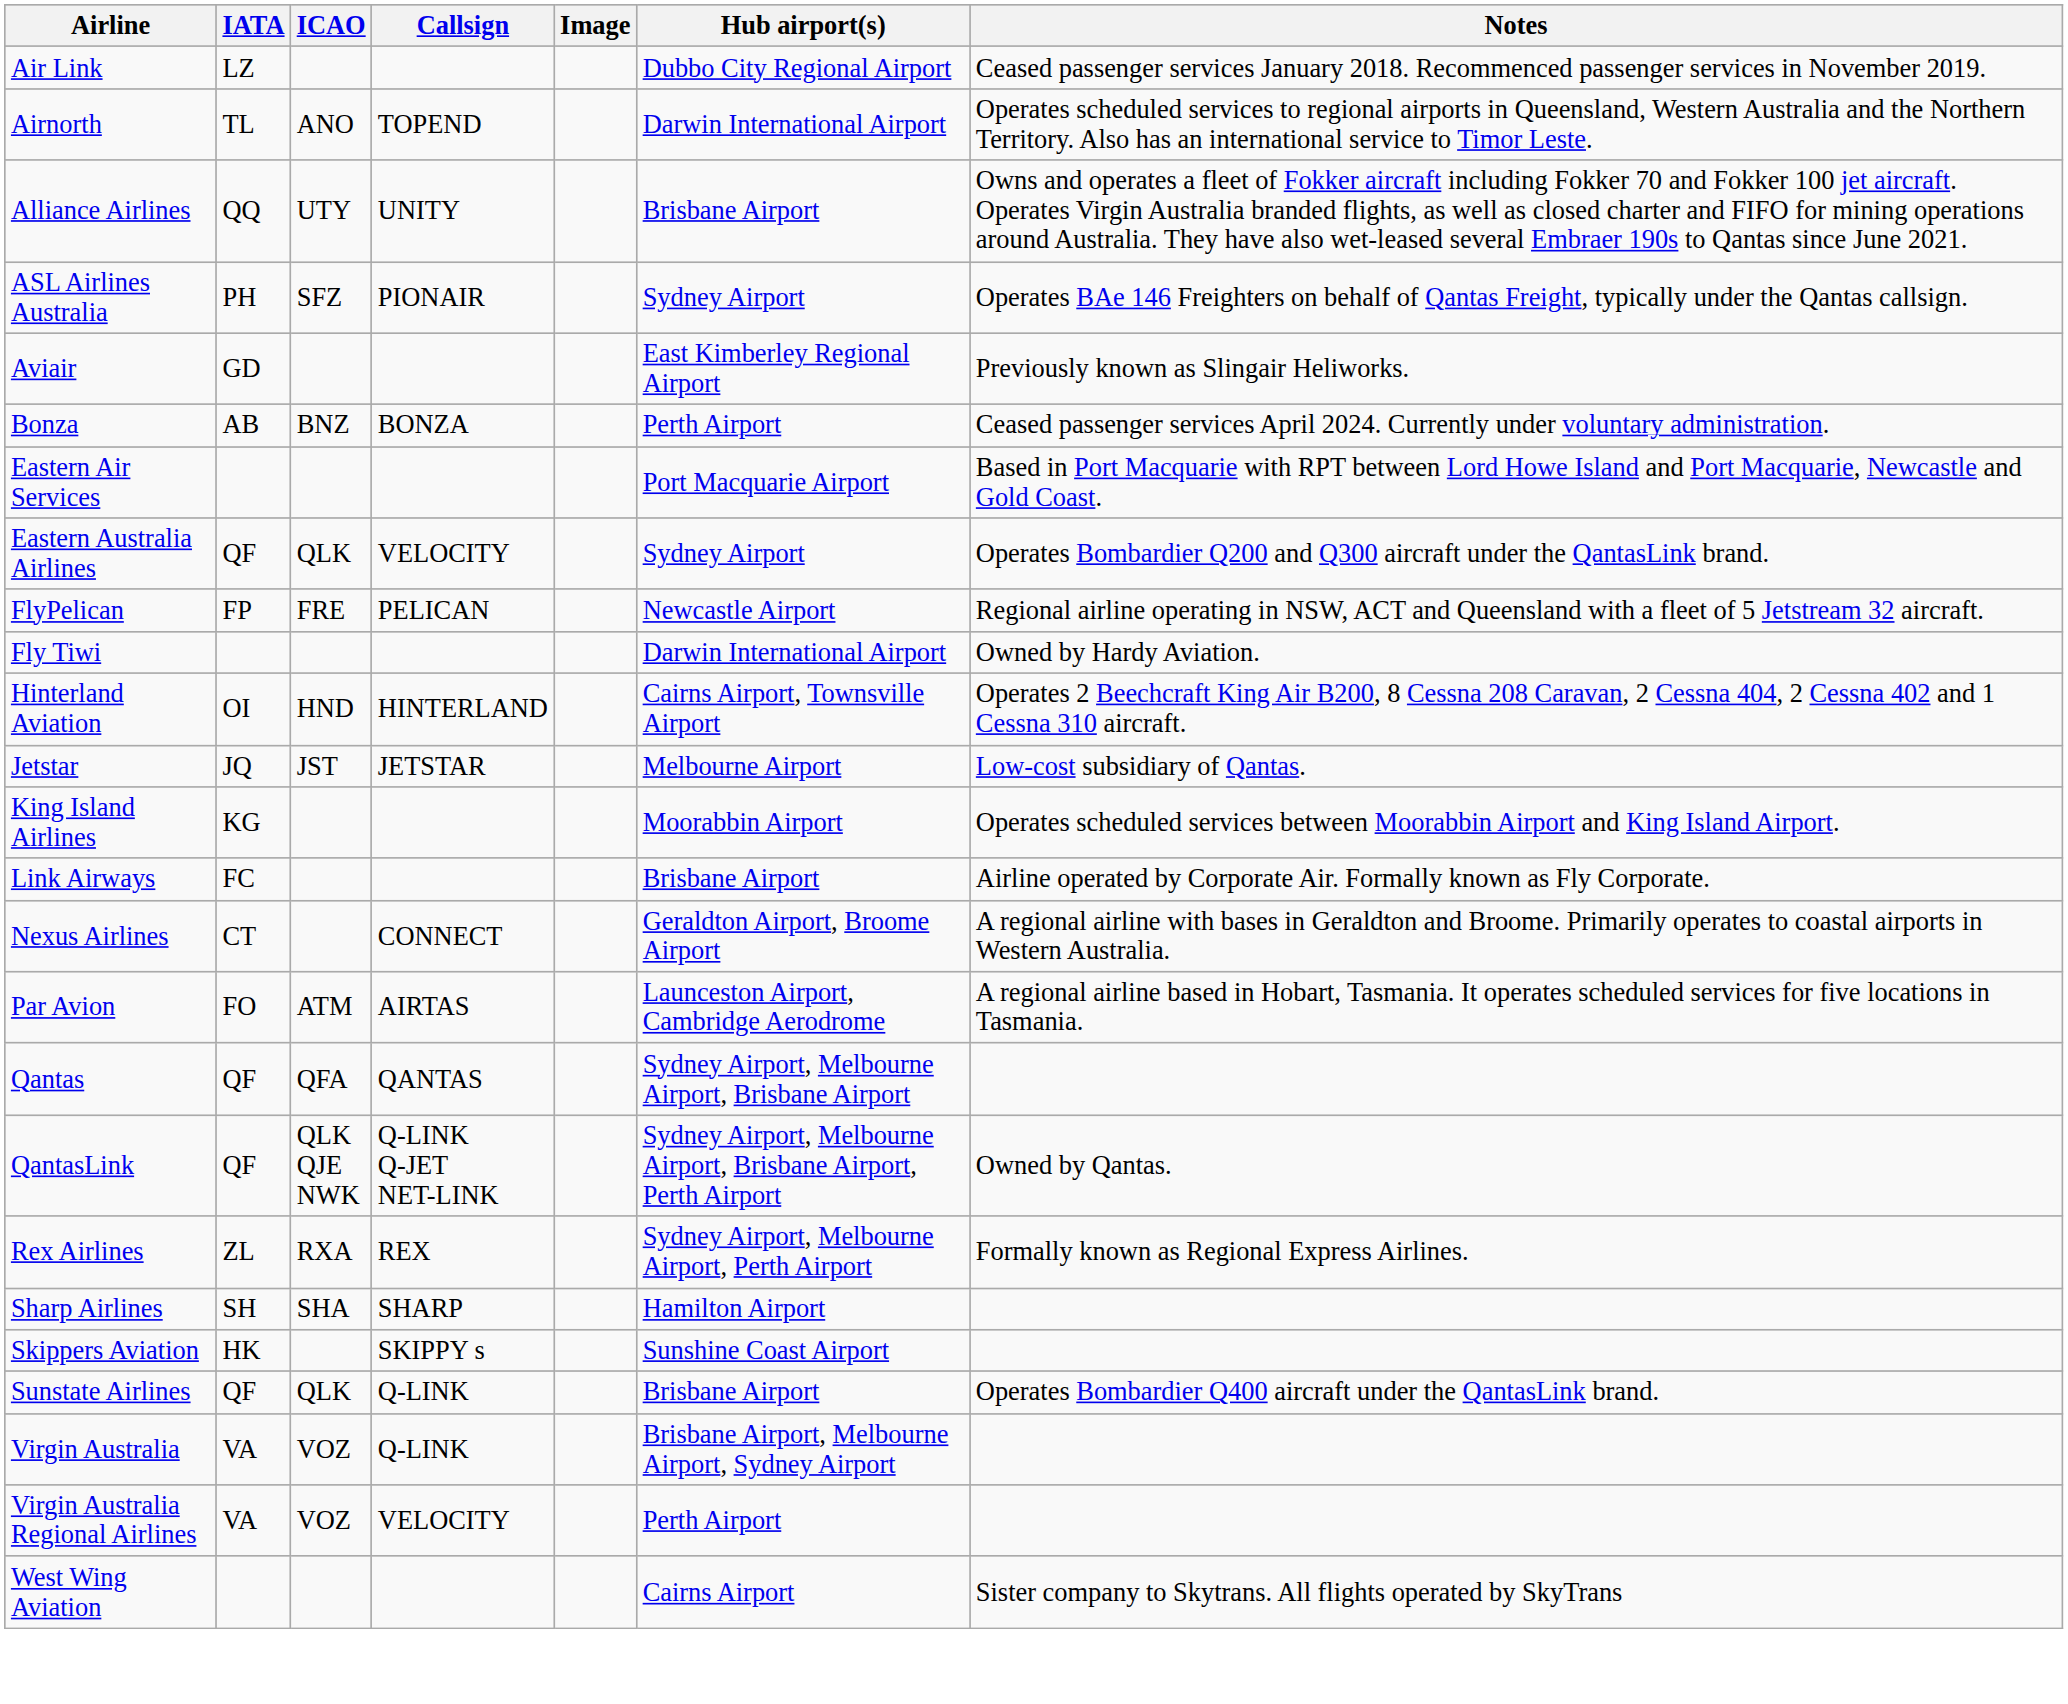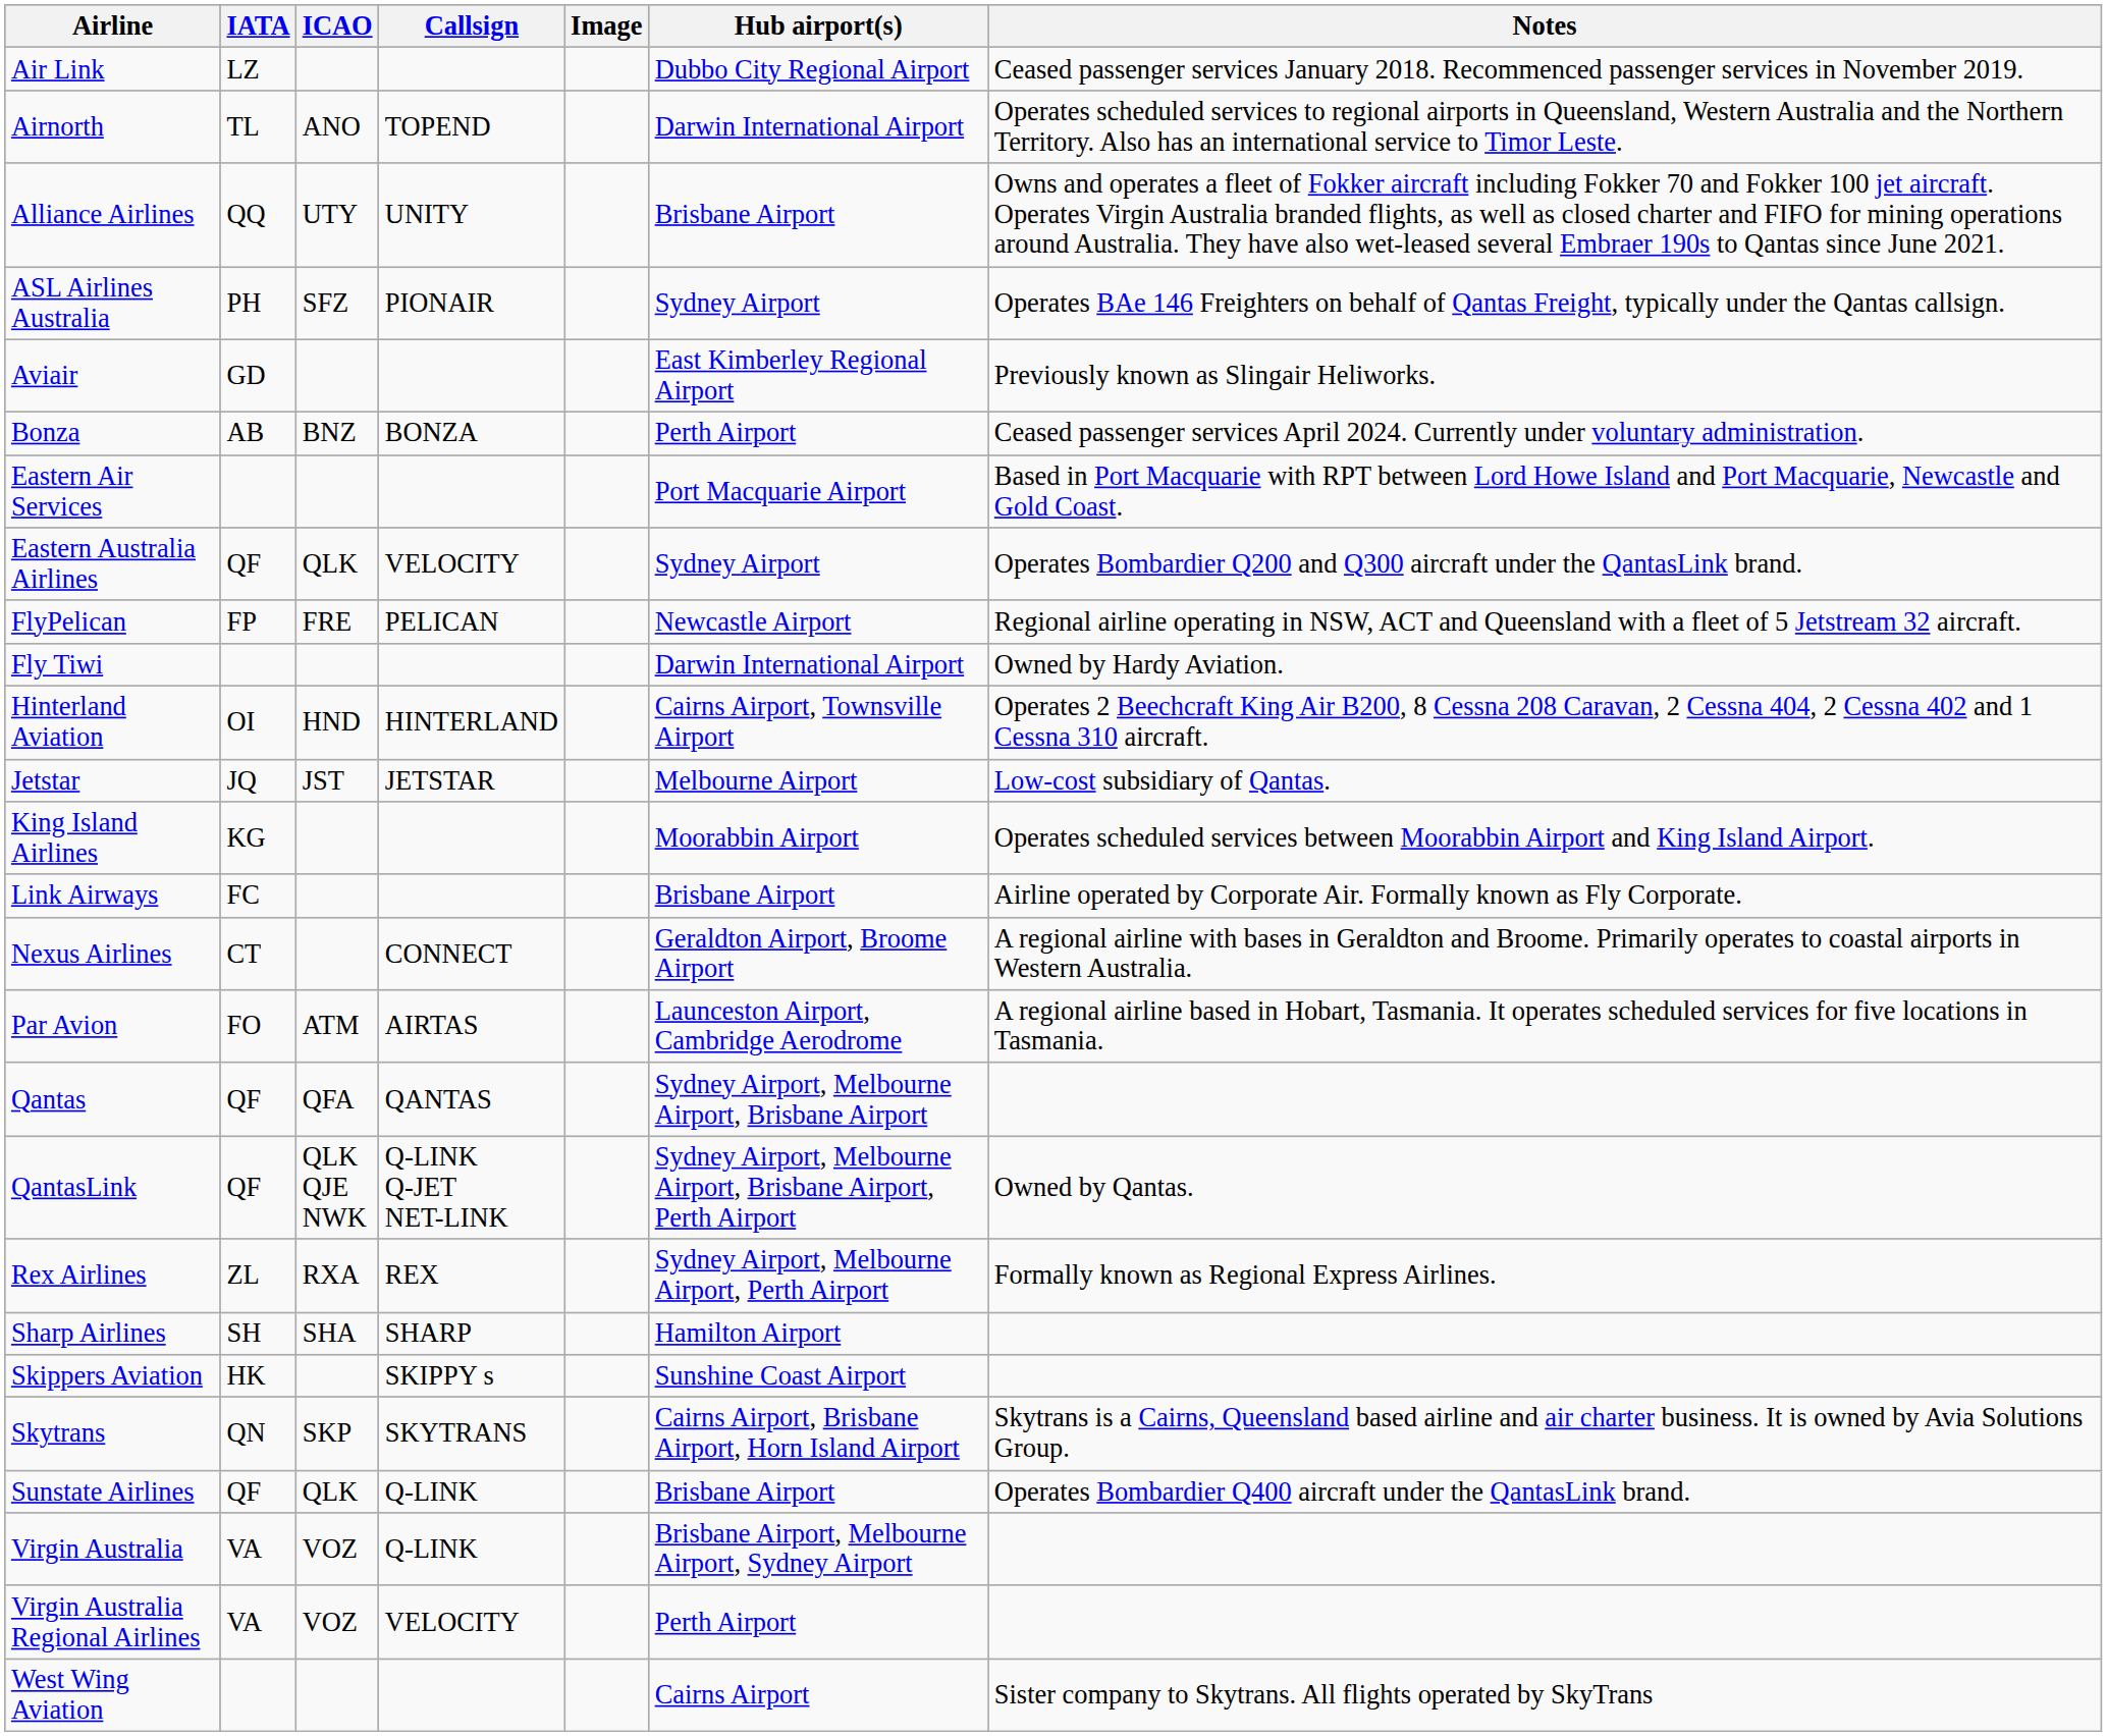 <table class="wikitable sortable">
 <tr>
 <th>Airline</th>
 <th><a href='#'>IATA</a></th>
 <th><a href='#'>ICAO</a></th>
 <th><a href='#'>Callsign</a></th>
 <th>Image</th>
 <th>Hub airport(s)</th>
 <th class="unsortable">Notes</th>
 </tr>
 <tr>
 <td><a href='#'>Air Link</a></td>
 <td>LZ</td>
 <td></td>
 <td></td>
 <td></td>
 <td><a href='#'>Dubbo City Regional Airport</a></td>
 <td>Ceased passenger services January 2018. Recommenced passenger services in November 2019.</td>
 </tr>
 <tr>
 <td><a href='#'>Airnorth</a></td>
 <td>TL</td>
 <td>ANO</td>
 <td>TOPEND</td>
 <td></td>
 <td><a href='#'>Darwin International Airport</a></td>
 <td>Operates scheduled services to regional airports in Queensland, Western Australia and the Northern Territory. Also has an international service to <a href='#'>Timor Leste</a>.</td>
 </tr>
 <tr>
 <td><a href='#'>Alliance Airlines</a></td>
 <td>QQ</td>
 <td>UTY</td>
 <td>UNITY</td>
 <td></td>
 <td><a href='#'>Brisbane Airport</a></td>
 <td>Owns and operates a fleet of <a href='#'>Fokker aircraft</a> including Fokker 70 and Fokker 100 <a href='#'>jet aircraft</a>. Operates Virgin Australia branded flights, as well as closed charter and FIFO for mining operations around Australia. They have also wet-leased several <a href='#'>Embraer 190s</a> to Qantas since June 2021.</td>
 </tr>
 <tr>
 <td><a href='#'>ASL Airlines Australia</a></td>
 <td>PH</td>
 <td>SFZ</td>
 <td>PIONAIR</td>
 <td></td>
 <td><a href='#'>Sydney Airport</a></td>
 <td>Operates <a href='#'>BAe 146</a> Freighters on behalf of <a href='#'>Qantas Freight</a>, typically under the Qantas callsign.</td>
 </tr>
 <tr>
 <td><a href='#'>Aviair</a></td>
 <td>GD</td>
 <td></td>
 <td></td>
 <td></td>
 <td><a href='#'>East Kimberley Regional Airport</a></td>
 <td>Previously known as Slingair Heliworks.</td>
 </tr>
 <tr>
 <td><a href='#'>Bonza</a></td>
 <td>AB</td>
 <td>BNZ</td>
 <td>BONZA</td>
 <td></td>
 <td><a href='#'>Perth Airport</a></td>
 <td>Ceased passenger services April 2024. Currently under <a href='#'>voluntary administration</a>.</td>
 </tr>
 <tr>
 <td><a href='#'>Eastern Air Services</a></td>
 <td></td>
 <td></td>
 <td></td>
 <td></td>
 <td><a href='#'>Port Macquarie Airport</a></td>
 <td>Based in <a href='#'>Port Macquarie</a> with RPT between <a href='#'>Lord Howe Island</a> and <a href='#'>Port Macquarie</a>, <a href='#'>Newcastle</a> and <a href='#'>Gold Coast</a>.</td>
 </tr>
 <tr>
 <td><a href='#'>Eastern Australia Airlines</a></td>
 <td>QF</td>
 <td>QLK</td>
 <td>VELOCITY</td>
 <td></td>
 <td><a href='#'>Sydney Airport</a></td>
 <td>Operates <a href='#'>Bombardier Q200</a> and <a href='#'>Q300</a> aircraft under the <a href='#'>QantasLink</a> brand.</td>
 </tr>
 <tr>
 <td><a href='#'>FlyPelican</a></td>
 <td>FP</td>
 <td>FRE</td>
 <td>PELICAN</td>
 <td></td>
 <td><a href='#'>Newcastle Airport</a></td>
 <td>Regional airline operating in NSW, ACT and Queensland with a fleet of 5 <a href='#'>Jetstream 32</a> aircraft.</td>
 </tr>
 <tr>
 <td><a href='#'>Fly Tiwi</a></td>
 <td></td>
 <td></td>
 <td></td>
 <td></td>
 <td><a href='#'>Darwin International Airport</a></td>
 <td>Owned by Hardy Aviation.</td>
 </tr>
 <tr>
 <td><a href='#'>Hinterland Aviation</a></td>
 <td>OI</td>
 <td>HND</td>
 <td>HINTERLAND</td>
 <td></td>
 <td><a href='#'>Cairns Airport</a>, <a href='#'>Townsville Airport</a></td>
 <td>Operates 2 <a href='#'>Beechcraft King Air B200</a>, 8 <a href='#'>Cessna 208 Caravan</a>, 2 <a href='#'>Cessna 404</a>, 2 <a href='#'>Cessna 402</a> and 1 <a href='#'>Cessna 310</a> aircraft.</td>
 </tr>
 <tr>
 <td><a href='#'>Jetstar</a></td>
 <td>JQ</td>
 <td>JST</td>
 <td>JETSTAR</td>
 <td></td>
 <td><a href='#'>Melbourne Airport</a></td>
 <td><a href='#'>Low-cost</a> subsidiary of <a href='#'>Qantas</a>.</td>
 </tr>
 <tr>
 <td><a href='#'>King Island Airlines</a></td>
 <td>KG</td>
 <td></td>
 <td></td>
 <td></td>
 <td><a href='#'>Moorabbin Airport</a></td>
 <td>Operates scheduled services between <a href='#'>Moorabbin Airport</a> and <a href='#'>King Island Airport</a>.</td>
 </tr>
 <tr>
 <td><a href='#'>Link Airways</a></td>
 <td>FC</td>
 <td></td>
 <td></td>
 <td></td>
 <td><a href='#'>Brisbane Airport</a></td>
 <td>Airline operated by Corporate Air. Formally known as Fly Corporate.</td>
 </tr>
 <tr>
 <td><a href='#'>Nexus Airlines</a></td>
 <td>CT</td>
 <td></td>
 <td>CONNECT</td>
 <td></td>
 <td><a href='#'>Geraldton Airport</a>, <a href='#'>Broome Airport</a></td>
 <td>A regional airline with bases in Geraldton and Broome. Primarily operates to coastal airports in Western Australia.</td>
 </tr>
 <tr>
 <td><a href='#'>Par Avion</a></td>
 <td>FO</td>
 <td>ATM</td>
 <td>AIRTAS</td>
 <td></td>
 <td><a href='#'>Launceston Airport</a>, <a href='#'>Cambridge Aerodrome</a></td>
 <td>A regional airline based in Hobart, Tasmania. It operates scheduled services for five locations in Tasmania.</td>
 </tr>
 <tr>
 <td><a href='#'>Qantas</a></td>
 <td>QF</td>
 <td>QFA</td>
 <td>QANTAS</td>
 <td></td>
 <td><a href='#'>Sydney Airport</a>, <a href='#'>Melbourne Airport</a>, <a href='#'>Brisbane Airport</a></td>
 <td></td>
 </tr>
 <tr>
 <td><a href='#'>QantasLink</a></td>
 <td>QF</td>
 <td>QLK<br>QJE<br>NWK</td>
 <td>Q-LINK<br>Q-JET<br>NET-LINK</td>
 <td></td>
 <td><a href='#'>Sydney Airport</a>, <a href='#'>Melbourne Airport</a>, <a href='#'>Brisbane Airport</a>, <a href='#'>Perth Airport</a></td>
 <td>Owned by Qantas.</td>
 </tr>
 <tr>
 <td><a href='#'>Rex Airlines</a></td>
 <td>ZL</td>
 <td>RXA</td>
 <td>REX</td>
 <td></td>
 <td><a href='#'>Sydney Airport</a>, <a href='#'>Melbourne Airport</a>, <a href='#'>Perth Airport</a></td>
 <td>Formally known as Regional Express Airlines.</td>
 </tr>
 <tr>
 <td><a href='#'>Sharp Airlines</a></td>
 <td>SH</td>
 <td>SHA</td>
 <td>SHARP</td>
 <td></td>
 <td><a href='#'>Hamilton Airport</a></td>
 <td></td>
 </tr>
 <tr>
 <td><a href='#'>Skippers Aviation</a></td>
 <td>HK</td>
 <td></td>
 <td>SKIPPY s</td>
 <td></td>
 <td><a href='#'>Sunshine Coast Airport</a></td>
 <td></td>
 </tr>
 <tr>
+<td><a href='#'>Skytrans</a></td>
+<td>QN</td>
+<td>SKP</td>
+<td>SKYTRANS</td>
+<td></td>
+<td><a href='#'>Cairns Airport</a>, <a href='#'>Brisbane Airport</a>, <a href='#'>Horn Island Airport</a></td>
+<td>Skytrans is a <a href='#'>Cairns, Queensland</a> based airline and <a href='#'>air charter</a> business. It is owned by Avia Solutions Group.</td>
+</tr>
+<tr>
 <td><a href='#'>Sunstate Airlines</a></td>
 <td>QF</td>
 <td>QLK</td>
 <td>Q-LINK</td>
 <td></td>
 <td><a href='#'>Brisbane Airport</a></td>
 <td>Operates <a href='#'>Bombardier Q400</a> aircraft under the <a href='#'>QantasLink</a> brand.</td>
 </tr>
 <tr>
 <td><a href='#'>Virgin Australia</a></td>
 <td>VA</td>
 <td>VOZ</td>
 <td>Q-LINK</td>
 <td></td>
 <td><a href='#'>Brisbane Airport</a>, <a href='#'>Melbourne Airport</a>, <a href='#'>Sydney Airport</a></td>
 <td></td>
 </tr>
 <tr>
 <td><a href='#'>Virgin Australia Regional Airlines</a></td>
 <td>VA</td>
 <td>VOZ</td>
 <td>VELOCITY</td>
 <td></td>
 <td><a href='#'>Perth Airport</a></td>
 <td></td>
 </tr>
 <tr>
 <td><a href='#'>West Wing Aviation</a></td>
 <td></td>
 <td></td>
 <td></td>
 <td></td>
 <td><a href='#'>Cairns Airport</a></td>
 <td>Sister company to Skytrans. All flights operated by SkyTrans</td>
 </tr>
 </table>
